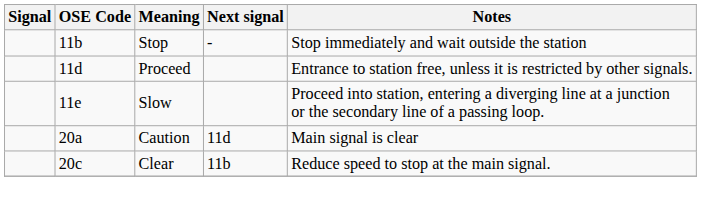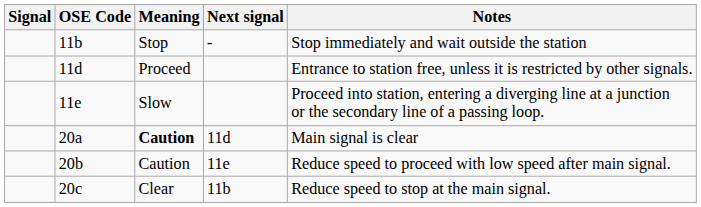 <table class="wikitable">
 <tr>
 <th>Signal</th>
 <th>OSE Code</th>
 <th>Meaning</th>
 <th>Next signal</th>
 <th>Notes</th>
 </tr>
 <tr>
 <td></td>
 <td>11b</td>
 <td>Stop</td>
 <td>-</td>
 <td>Stop immediately and wait outside the station</td>
 </tr>
 <tr>
 <td></td>
 <td>11d</td>
 <td>Proceed</td>
 <td></td>
 <td>Entrance to station free, unless it is restricted by other signals.</td>
 </tr>
 <tr>
 <td></td>
 <td>11e</td>
 <td>Slow</td>
 <td></td>
 <td>Proceed into station, entering a diverging line at a junction<br>or the secondary line of a passing loop.</td>
 </tr>
 <tr>
 <td></td>
 <td>20a</td>
-<td>Caution</td>
+<td><strong>Caution</strong></td>
 <td>11d</td>
 <td>Main signal is clear</td>
+</tr>
+<tr>
+<td></td>
+<td>20b</td>
+<td>Caution</td>
+<td>11e</td>
+<td>Reduce speed to proceed with low speed after main signal.</td>
 </tr>
 <tr>
 <td></td>
 <td>20c</td>
 <td>Clear</td>
 <td>11b</td>
 <td>Reduce speed to stop at the main signal.</td>
 </tr>
 <tr>
 </tr>
 </table>
